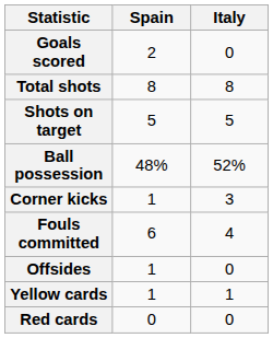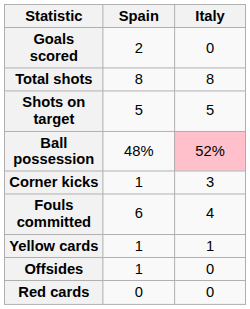 <table class="wikitable plainrowheaders" style="text-align:center">
 <tr>
 <th scope=col width=100>Statistic</th>
 <th scope=col width=70>Spain</th>
 <th scope=col width=70>Italy</th>
 </tr>
 <tr>
 <th scope=row>Goals scored</th>
 <td>2</td>
 <td>0</td>
 </tr>
 <tr>
 <th scope=row>Total shots</th>
 <td>8</td>
 <td>8</td>
 </tr>
 <tr>
 <th scope=row>Shots on target</th>
 <td>5</td>
 <td>5</td>
 </tr>
 <tr>
 <th scope=row>Ball possession</th>
 <td>48%</td>
-<td>52%</td>
+<td style="background: pink;">52%</td>
 </tr>
 <tr>
 <th scope=row>Corner kicks</th>
 <td>1</td>
 <td>3</td>
 </tr>
 <tr>
 <th scope=row>Fouls committed</th>
 <td>6</td>
 <td>4</td>
 </tr>
 <tr>
+<th scope=row>Yellow cards</th>
+<td>1</td>
+<td>1</td>
+</tr>
+<tr>
 <th scope=row>Offsides</th>
 <td>1</td>
 <td>0</td>
-</tr>
-<tr>
-<th scope=row>Yellow cards</th>
-<td>1</td>
-<td>1</td>
 </tr>
 <tr>
 <th scope=row>Red cards</th>
 <td>0</td>
 <td>0</td>
 </tr>
 </table>
